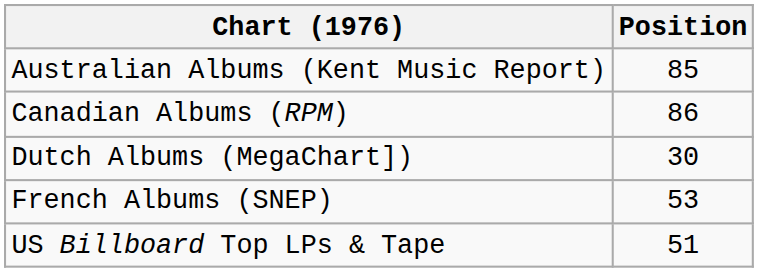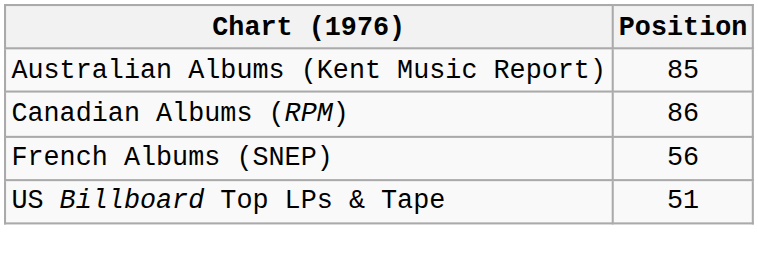 <table class="wikitable sortable">
 <tr>
 <th scope="col">Chart (1976)</th>
 <th scope="col">Position</th>
 </tr>
 <tr>
 <td scope="row">Australian Albums (Kent Music Report)</td>
 <td align="center">85</td>
 </tr>
 <tr>
 <td scope="row">Canadian Albums (<em>RPM</em>)</td>
 <td align="center">86</td>
 </tr>
 <tr>
-<td scope="row">Dutch Albums (MegaChart])</td>
-<td align="center">30</td>
-</tr>
-<tr>
 <td scope="row">French Albums (SNEP)</td>
-<td align="center">53</td>
+<td align="center">56</td>
 </tr>
 <tr>
 <td scope="row">US <em>Billboard</em> Top LPs & Tape</td>
 <td align="center">51</td>
 </tr>
 </table>
